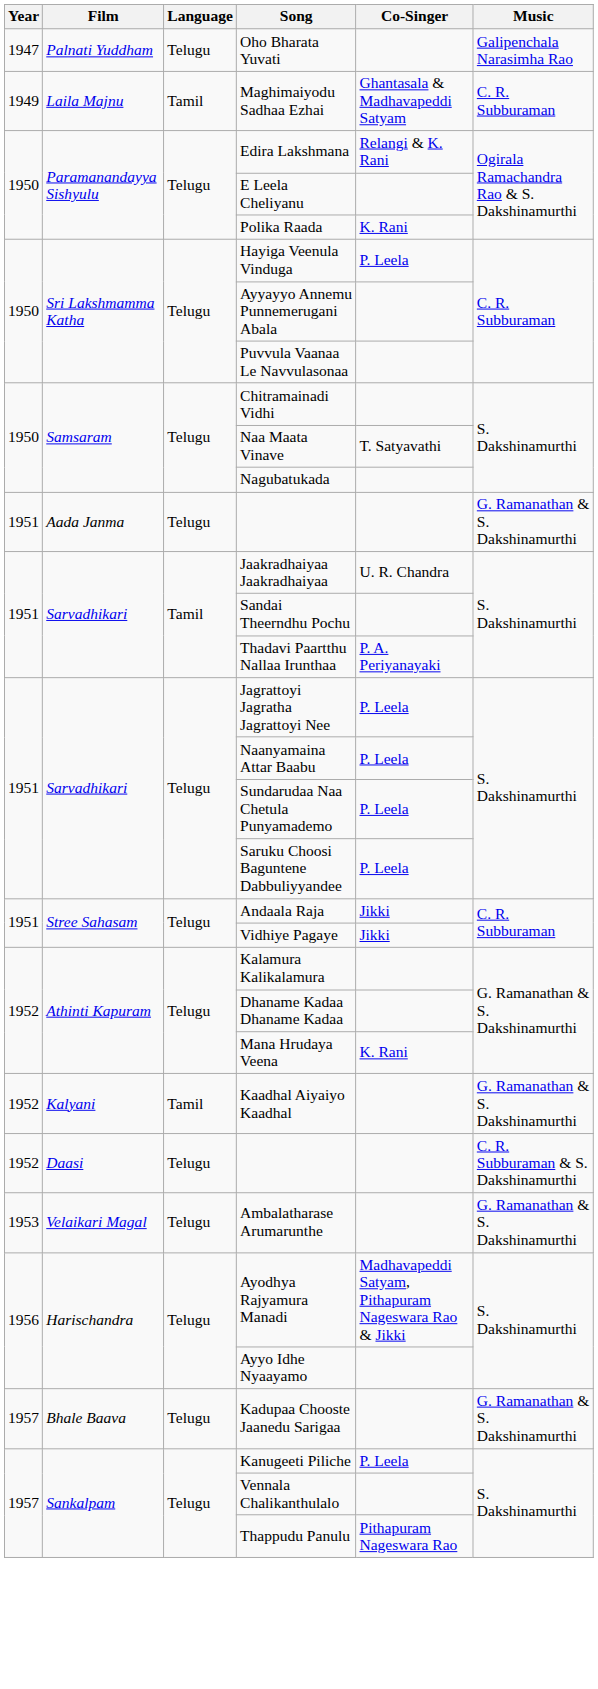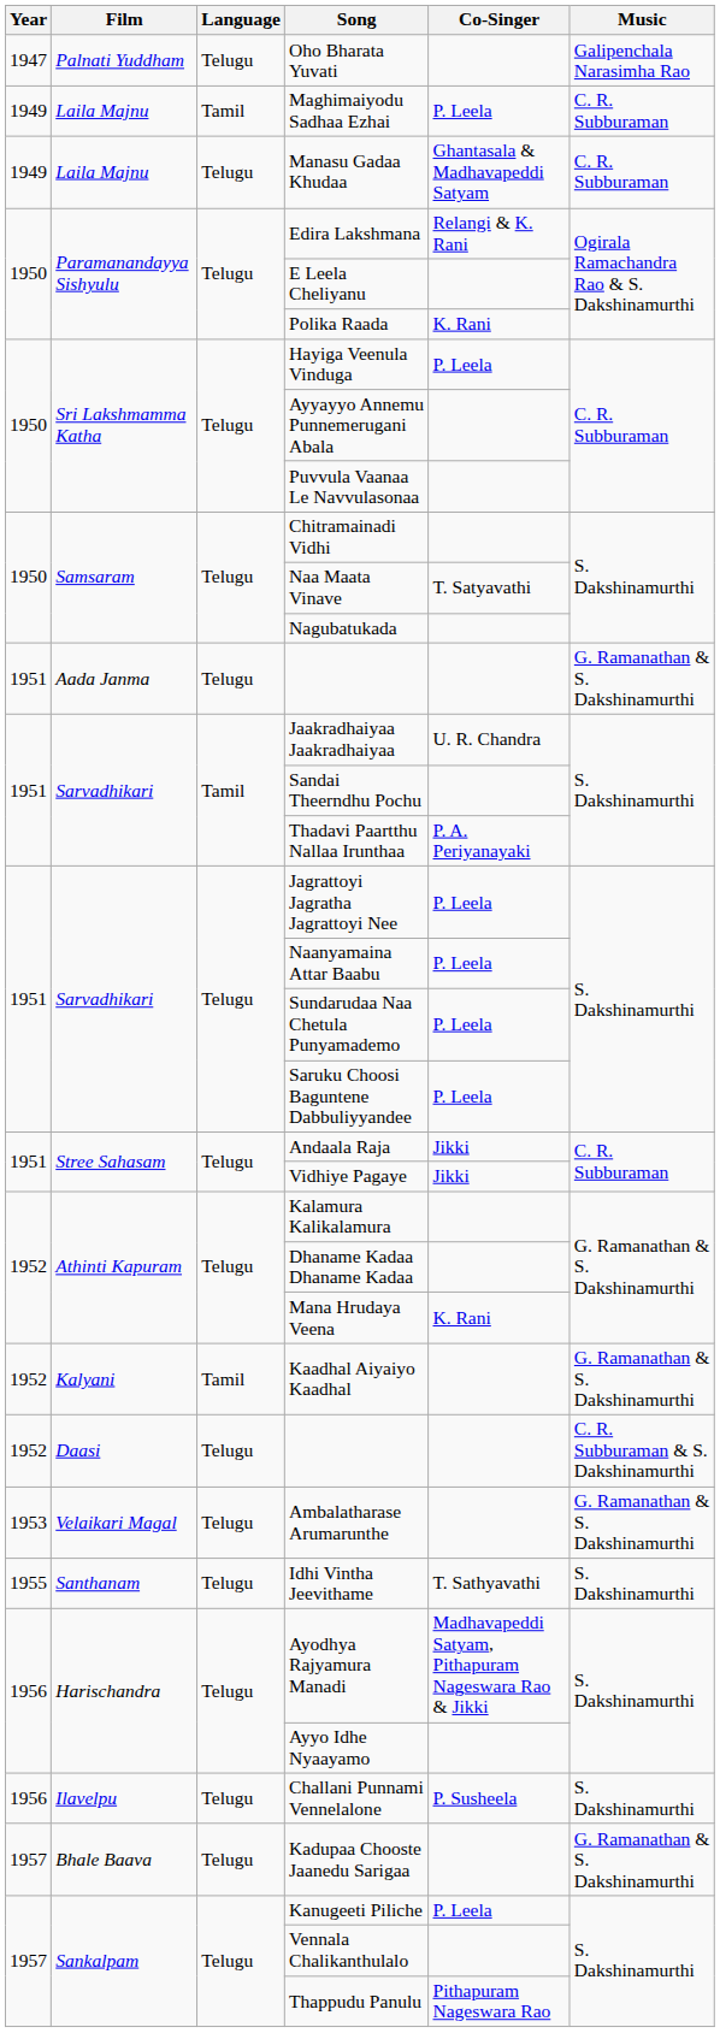 <table class="wikitable sortable">
 <tr>
 <th>Year</th>
 <th>Film</th>
 <th>Language</th>
 <th>Song</th>
 <th>Co-Singer</th>
 <th>Music</th>
 </tr>
 <tr>
 <td>1947</td>
 <td><em><a href='#'>Palnati Yuddham</a></em></td>
 <td>Telugu</td>
 <td>Oho Bharata Yuvati</td>
 <td></td>
 <td><a href='#'>Galipenchala Narasimha Rao</a></td>
 </tr>
 <tr>
 <td>1949</td>
 <td><em><a href='#'>Laila Majnu</a></em></td>
 <td>Tamil</td>
 <td>Maghimaiyodu Sadhaa Ezhai</td>
+<td><a href='#'>P. Leela</a></td>
+<td><a href='#'>C. R. Subburaman</a></td>
+</tr>
+<tr>
+<td>1949</td>
+<td><em><a href='#'>Laila Majnu</a></em></td>
+<td>Telugu</td>
+<td>Manasu Gadaa Khudaa</td>
 <td><a href='#'>Ghantasala</a> & <a href='#'>Madhavapeddi Satyam</a></td>
 <td><a href='#'>C. R. Subburaman</a></td>
 </tr>
 <tr>
 <td rowspan=3>1950</td>
 <td rowspan=3><em><a href='#'>Paramanandayya Sishyulu</a></em></td>
 <td rowspan=3>Telugu</td>
 <td>Edira Lakshmana</td>
 <td><a href='#'>Relangi</a> & <a href='#'>K. Rani</a></td>
 <td rowspan=3><a href='#'>Ogirala Ramachandra Rao</a> & S. Dakshinamurthi</td>
 </tr>
 <tr>
 <td>E Leela Cheliyanu</td>
 <td></td>
 </tr>
 <tr>
 <td>Polika Raada</td>
 <td><a href='#'>K. Rani</a></td>
 </tr>
 <tr>
 <td rowspan=3>1950</td>
 <td rowspan=3><em><a href='#'>Sri Lakshmamma Katha</a></em></td>
 <td rowspan=3>Telugu</td>
 <td>Hayiga Veenula Vinduga</td>
 <td><a href='#'>P. Leela</a></td>
 <td rowspan=3><a href='#'>C. R. Subburaman</a></td>
 </tr>
 <tr>
 <td>Ayyayyo Annemu Punnemerugani Abala</td>
 <td></td>
 </tr>
 <tr>
 <td>Puvvula Vaanaa Le Navvulasonaa</td>
 <td></td>
 </tr>
 <tr>
 <td rowspan=3>1950</td>
 <td rowspan=3><em><a href='#'>Samsaram</a></em></td>
 <td rowspan=3>Telugu</td>
 <td>Chitramainadi Vidhi</td>
 <td></td>
 <td rowspan=3>S. Dakshinamurthi</td>
 </tr>
 <tr>
 <td>Naa Maata Vinave</td>
 <td>T. Satyavathi</td>
 </tr>
 <tr>
 <td>Nagubatukada</td>
 <td></td>
 </tr>
 <tr>
 <td>1951</td>
 <td><em>Aada Janma</em></td>
 <td>Telugu</td>
 <td></td>
 <td></td>
 <td><a href='#'>G. Ramanathan</a> & S. Dakshinamurthi</td>
 </tr>
 <tr>
 <td rowspan=3>1951</td>
 <td rowspan=3><em><a href='#'>Sarvadhikari</a></em></td>
 <td rowspan=3>Tamil</td>
 <td>Jaakradhaiyaa Jaakradhaiyaa</td>
 <td>U. R. Chandra</td>
 <td rowspan=3>S. Dakshinamurthi</td>
 </tr>
 <tr>
 <td>Sandai Theerndhu Pochu</td>
 <td></td>
 </tr>
 <tr>
 <td>Thadavi Paartthu Nallaa Irunthaa</td>
 <td><a href='#'>P. A. Periyanayaki</a></td>
 </tr>
 <tr>
 <td rowspan=4>1951</td>
 <td rowspan=4><em><a href='#'>Sarvadhikari</a></em></td>
 <td rowspan=4>Telugu</td>
 <td>Jagrattoyi Jagratha Jagrattoyi Nee</td>
 <td><a href='#'>P. Leela</a></td>
 <td rowspan=4>S. Dakshinamurthi</td>
 </tr>
 <tr>
 <td>Naanyamaina Attar Baabu</td>
 <td><a href='#'>P. Leela</a></td>
 </tr>
 <tr>
 <td>Sundarudaa Naa Chetula Punyamademo</td>
 <td><a href='#'>P. Leela</a></td>
 </tr>
 <tr>
 <td>Saruku Choosi Baguntene Dabbuliyyandee</td>
 <td><a href='#'>P. Leela</a></td>
 </tr>
 <tr>
 <td rowspan=2>1951</td>
 <td rowspan=2><em><a href='#'>Stree Sahasam</a></em></td>
 <td rowspan=2>Telugu</td>
 <td>Andaala Raja</td>
 <td><a href='#'>Jikki</a></td>
 <td rowspan=2><a href='#'>C. R. Subburaman</a></td>
 </tr>
 <tr>
 <td>Vidhiye Pagaye</td>
 <td><a href='#'>Jikki</a></td>
 </tr>
 <tr>
 <td rowspan=3>1952</td>
 <td rowspan=3><em><a href='#'>Athinti Kapuram</a></em></td>
 <td rowspan=3>Telugu</td>
 <td>Kalamura Kalikalamura</td>
 <td></td>
 <td rowspan=3>G. Ramanathan & S. Dakshinamurthi</td>
 </tr>
 <tr>
 <td>Dhaname Kadaa Dhaname Kadaa</td>
 <td></td>
 </tr>
 <tr>
 <td>Mana Hrudaya Veena</td>
 <td><a href='#'>K. Rani</a></td>
 </tr>
 <tr>
 <td>1952</td>
 <td><em><a href='#'>Kalyani</a></em></td>
 <td>Tamil</td>
 <td>Kaadhal Aiyaiyo Kaadhal</td>
 <td></td>
 <td><a href='#'>G. Ramanathan</a> & S. Dakshinamurthi</td>
 </tr>
 <tr>
 <td>1952</td>
 <td><em><a href='#'>Daasi</a></em></td>
 <td>Telugu</td>
 <td></td>
 <td></td>
 <td><a href='#'>C. R. Subburaman</a> & S. Dakshinamurthi</td>
 </tr>
 <tr>
 <td>1953</td>
 <td><em><a href='#'>Velaikari Magal</a></em></td>
 <td>Telugu</td>
 <td>Ambalatharase Arumarunthe</td>
 <td></td>
 <td><a href='#'>G. Ramanathan</a> & S. Dakshinamurthi</td>
 </tr>
 <tr>
+<td>1955</td>
+<td><em><a href='#'>Santhanam</a></em></td>
+<td>Telugu</td>
+<td>Idhi Vintha Jeevithame</td>
+<td>T. Sathyavathi</td>
+<td>S. Dakshinamurthi</td>
+</tr>
+<tr>
 <td rowspan=2>1956</td>
 <td rowspan=2><em>Harischandra</em></td>
 <td rowspan=2>Telugu</td>
 <td>Ayodhya Rajyamura Manadi</td>
 <td><a href='#'>Madhavapeddi Satyam</a>, <a href='#'>Pithapuram Nageswara Rao</a> & <a href='#'>Jikki</a></td>
 <td rowspan=2>S. Dakshinamurthi</td>
 </tr>
 <tr>
 <td>Ayyo Idhe Nyaayamo</td>
 <td></td>
+</tr>
+<tr>
+<td>1956</td>
+<td><em><a href='#'>Ilavelpu</a></em></td>
+<td>Telugu</td>
+<td>Challani Punnami Vennelalone</td>
+<td><a href='#'>P. Susheela</a></td>
+<td>S. Dakshinamurthi</td>
 </tr>
 <tr>
 <td>1957</td>
 <td><em>Bhale Baava</em></td>
 <td>Telugu</td>
 <td>Kadupaa Chooste Jaanedu Sarigaa</td>
 <td></td>
 <td><a href='#'>G. Ramanathan</a> & S. Dakshinamurthi</td>
 </tr>
 <tr>
 <td rowspan=3>1957</td>
 <td rowspan=3><em><a href='#'>Sankalpam</a></em></td>
 <td rowspan=3>Telugu</td>
 <td>Kanugeeti Piliche</td>
 <td><a href='#'>P. Leela</a></td>
 <td rowspan=3>S. Dakshinamurthi</td>
 </tr>
 <tr>
 <td>Vennala Chalikanthulalo</td>
 <td></td>
 </tr>
 <tr>
 <td>Thappudu Panulu</td>
 <td><a href='#'>Pithapuram Nageswara Rao</a></td>
 </tr>
 </table>
